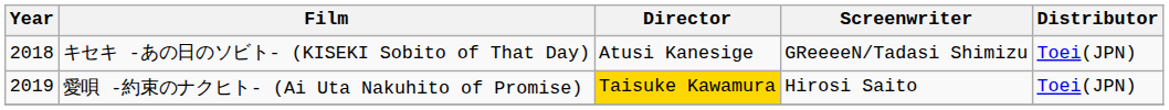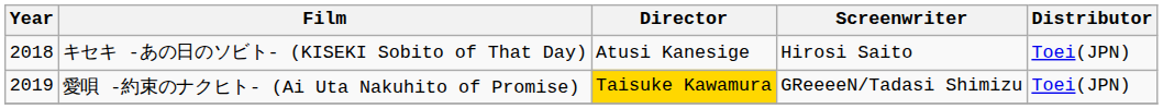 <table class="wikitable" style="font-size:small;">
 <tr>
 <th>Year</th>
 <th>Film</th>
 <th>Director</th>
 <th>Screenwriter</th>
 <th>Distributor</th>
 </tr>
 <tr>
 <td>2018</td>
 <td>キセキ -あの日のソビト- (KISEKI Sobito of That Day)</td>
 <td>Atusi Kanesige</td>
-<td>GReeeeN/Tadasi Shimizu</td>
+<td>Hirosi Saito</td>
 <td><a href='#'>Toei</a>(JPN)</td>
 </tr>
 <tr>
 <td>2019</td>
 <td>愛唄 -約束のナクヒト- (Ai Uta Nakuhito of Promise)</td>
 <td style="background: gold;">Taisuke Kawamura</td>
-<td>Hirosi Saito</td>
+<td>GReeeeN/Tadasi Shimizu</td>
 <td><a href='#'>Toei</a>(JPN)</td>
 </tr>
 <tr>
 </tr>
 </table>
